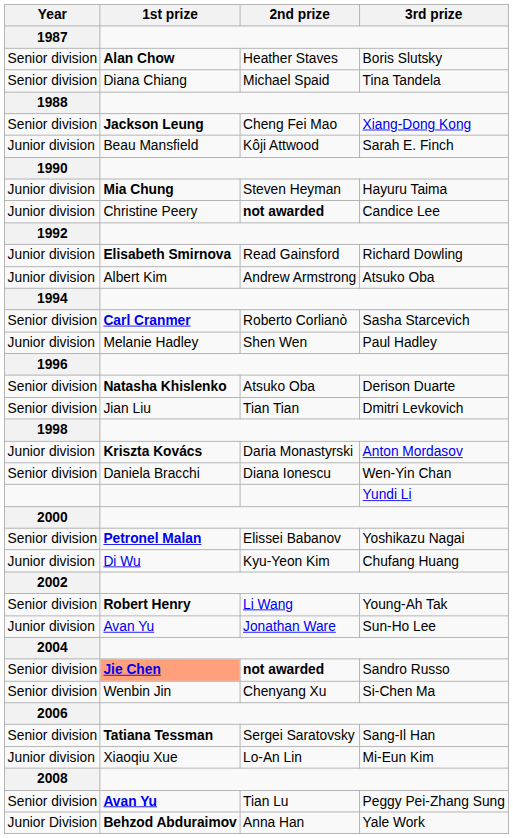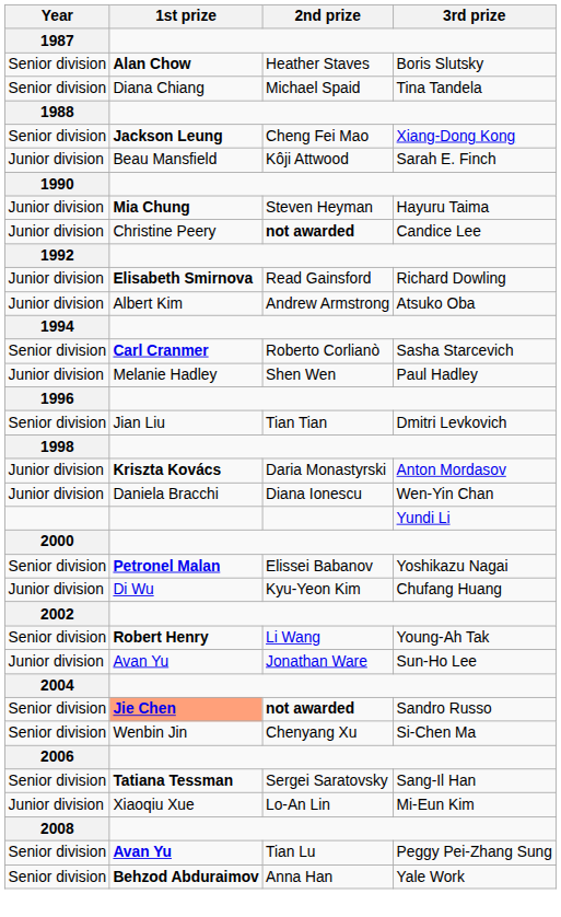 <table class="wikitable">
 <tr>
 <th>Year</th>
 <th>1st prize</th>
 <th>2nd prize</th>
 <th>3rd prize</th>
 </tr>
 <tr>
 <th>1987</th>
 </tr>
 <tr>
 <td>Senior division</td>
 <td> <strong>Alan Chow</strong></td>
 <td> Heather Staves</td>
 <td>  Boris Slutsky</td>
 </tr>
 <tr>
 <td>Senior division</td>
 <td> Diana Chiang</td>
 <td> Michael Spaid</td>
 <td> Tina Tandela</td>
 </tr>
 <tr>
 <th>1988</th>
 </tr>
 <tr>
 <td>Senior division</td>
 <td> <strong>Jackson Leung</strong></td>
 <td> Cheng Fei Mao</td>
 <td> <a href='#'>Xiang-Dong Kong</a></td>
 </tr>
 <tr>
 <td>Junior division</td>
 <td> Beau Mansfield</td>
 <td> Kôji Attwood</td>
 <td> Sarah E. Finch</td>
 </tr>
 <tr>
 <th>1990</th>
 </tr>
 <tr>
 <td>Junior division</td>
 <td> <strong>Mia Chung</strong></td>
 <td> Steven Heyman</td>
 <td> Hayuru Taima</td>
 </tr>
 <tr>
 <td>Junior division</td>
 <td> Christine Peery</td>
 <td><strong>not awarded</strong></td>
 <td> Candice Lee</td>
 </tr>
 <tr>
 <th>1992</th>
 </tr>
 <tr>
 <td>Junior division</td>
 <td> <strong>Elisabeth Smirnova</strong></td>
 <td> Read Gainsford</td>
 <td> Richard Dowling</td>
 </tr>
 <tr>
 <td>Junior division</td>
 <td> Albert Kim</td>
 <td> Andrew Armstrong</td>
 <td> Atsuko Oba</td>
 </tr>
 <tr>
 <th>1994</th>
 </tr>
 <tr>
 <td>Senior division</td>
 <td> <strong><a href='#'>Carl Cranmer</a></strong></td>
 <td> Roberto Corlianò</td>
 <td> Sasha Starcevich</td>
 </tr>
 <tr>
 <td>Junior division</td>
 <td> Melanie Hadley</td>
 <td> Shen Wen</td>
 <td> Paul Hadley</td>
 </tr>
 <tr>
 <th>1996</th>
 </tr>
 <tr>
 <td>Senior division</td>
-<td> <strong>Natasha Khislenko</strong></td>
-<td> Atsuko Oba</td>
-<td> Derison Duarte</td>
-</tr>
-<tr>
-<td>Senior division</td>
 <td> Jian Liu</td>
 <td> Tian Tian</td>
 <td> Dmitri Levkovich</td>
 </tr>
 <tr>
 <th>1998</th>
 </tr>
 <tr>
 <td>Junior division</td>
 <td> <strong>Kriszta Kovács</strong></td>
 <td> Daria Monastyrski</td>
 <td> <a href='#'>Anton Mordasov</a></td>
 </tr>
 <tr>
-<td>Senior division</td>
+<td>Junior division</td>
 <td> Daniela Bracchi</td>
 <td> Diana Ionescu</td>
 <td> Wen-Yin Chan</td>
 </tr>
 <tr>
 <td></td>
 <td></td>
 <td></td>
 <td> <a href='#'>Yundi Li</a></td>
 </tr>
 <tr>
 <th>2000</th>
 </tr>
 <tr>
 <td>Senior division</td>
 <td> <strong><a href='#'>Petronel Malan</a></strong></td>
 <td> Elissei Babanov</td>
 <td> Yoshikazu Nagai</td>
 </tr>
 <tr>
 <td>Junior division</td>
 <td> <a href='#'>Di Wu</a></td>
 <td> Kyu-Yeon Kim</td>
 <td> Chufang Huang</td>
 </tr>
 <tr>
 <th>2002</th>
 </tr>
 <tr>
 <td>Senior division</td>
 <td> <strong>Robert Henry</strong></td>
 <td> <a href='#'>Li Wang</a></td>
 <td> Young-Ah Tak</td>
 </tr>
 <tr>
 <td>Junior division</td>
 <td>  <a href='#'>Avan Yu</a></td>
 <td> <a href='#'>Jonathan Ware</a></td>
 <td> Sun-Ho Lee</td>
 </tr>
 <tr>
 <th>2004</th>
 </tr>
 <tr>
 <td>Senior division</td>
 <td style="background: lightsalmon;"> <strong><a href='#'>Jie Chen</a></strong></td>
 <td><strong>not awarded</strong></td>
 <td> Sandro Russo</td>
 </tr>
 <tr>
 <td>Senior division</td>
 <td> Wenbin Jin</td>
 <td> Chenyang Xu</td>
 <td> Si-Chen Ma</td>
 </tr>
 <tr>
 <th>2006</th>
 </tr>
 <tr>
 <td>Senior division</td>
 <td> <strong>Tatiana Tessman</strong></td>
 <td> Sergei Saratovsky</td>
 <td> Sang-Il Han</td>
 </tr>
 <tr>
 <td>Junior division</td>
 <td> Xiaoqiu Xue</td>
 <td> Lo-An Lin</td>
 <td> Mi-Eun Kim</td>
 </tr>
 <tr>
 <th>2008</th>
 </tr>
 <tr>
 <td>Senior division</td>
 <td>  <strong><a href='#'>Avan Yu</a></strong></td>
 <td> Tian Lu</td>
 <td> Peggy Pei-Zhang Sung</td>
 </tr>
 <tr>
-<td>Junior Division</td>
+<td>Senior division</td>
 <td> <strong>Behzod Abduraimov</strong></td>
 <td> Anna Han</td>
 <td> Yale Work</td>
 </tr>
 </table>
